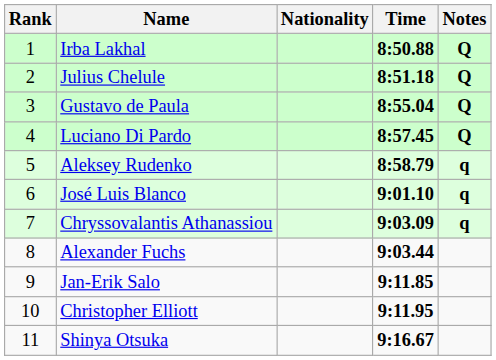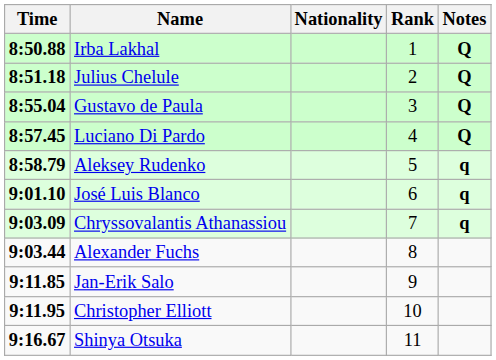 <table class="wikitable sortable" style="text-align:center">
 <tr>
-<th>Rank</th>
+<th>Time</th>
 <th>Name</th>
 <th>Nationality</th>
-<th>Time</th>
+<th>Rank</th>
 <th>Notes</th>
 </tr>
 <tr bgcolor=ccffcc>
-<td>1</td>
+<td><strong>8:50.88</strong></td>
 <td align=left><a href='#'>Irba Lakhal</a></td>
 <td align=left></td>
-<td><strong>8:50.88</strong></td>
+<td>1</td>
 <td><strong>Q</strong></td>
 </tr>
 <tr bgcolor=ccffcc>
-<td>2</td>
+<td><strong>8:51.18</strong></td>
 <td align=left><a href='#'>Julius Chelule</a></td>
 <td align=left></td>
-<td><strong>8:51.18</strong></td>
+<td>2</td>
 <td><strong>Q</strong></td>
 </tr>
 <tr bgcolor=ccffcc>
-<td>3</td>
+<td><strong>8:55.04</strong></td>
 <td align=left><a href='#'>Gustavo de Paula</a></td>
 <td align=left></td>
-<td><strong>8:55.04</strong></td>
+<td>3</td>
 <td><strong>Q</strong></td>
 </tr>
 <tr bgcolor=ccffcc>
-<td>4</td>
+<td><strong>8:57.45</strong></td>
 <td align=left><a href='#'>Luciano Di Pardo</a></td>
 <td align=left></td>
-<td><strong>8:57.45</strong></td>
+<td>4</td>
 <td><strong>Q</strong></td>
 </tr>
 <tr bgcolor=ddffdd>
-<td>5</td>
+<td><strong>8:58.79</strong></td>
 <td align=left><a href='#'>Aleksey Rudenko</a></td>
 <td align=left></td>
-<td><strong>8:58.79</strong></td>
+<td>5</td>
 <td><strong>q</strong></td>
 </tr>
 <tr bgcolor=ddffdd>
-<td>6</td>
+<td><strong>9:01.10</strong></td>
 <td align=left><a href='#'>José Luis Blanco</a></td>
 <td align=left></td>
-<td><strong>9:01.10</strong></td>
+<td>6</td>
 <td><strong>q</strong></td>
 </tr>
 <tr bgcolor=ddffdd>
-<td>7</td>
+<td><strong>9:03.09</strong></td>
 <td align=left><a href='#'>Chryssovalantis Athanassiou</a></td>
 <td align=left></td>
-<td><strong>9:03.09</strong></td>
+<td>7</td>
 <td><strong>q</strong></td>
 </tr>
 <tr>
-<td>8</td>
+<td><strong>9:03.44</strong></td>
 <td align=left><a href='#'>Alexander Fuchs</a></td>
 <td align=left></td>
-<td><strong>9:03.44</strong></td>
+<td>8</td>
 <td></td>
 </tr>
 <tr>
-<td>9</td>
+<td><strong>9:11.85</strong></td>
 <td align=left><a href='#'>Jan-Erik Salo</a></td>
 <td align=left></td>
-<td><strong>9:11.85</strong></td>
+<td>9</td>
 <td></td>
 </tr>
 <tr>
-<td>10</td>
+<td><strong>9:11.95</strong></td>
 <td align=left><a href='#'>Christopher Elliott</a></td>
 <td align=left></td>
-<td><strong>9:11.95</strong></td>
+<td>10</td>
 <td></td>
 </tr>
 <tr>
-<td>11</td>
+<td><strong>9:16.67</strong></td>
 <td align=left><a href='#'>Shinya Otsuka</a></td>
 <td align=left></td>
-<td><strong>9:16.67</strong></td>
+<td>11</td>
 <td></td>
 </tr>
 </table>
